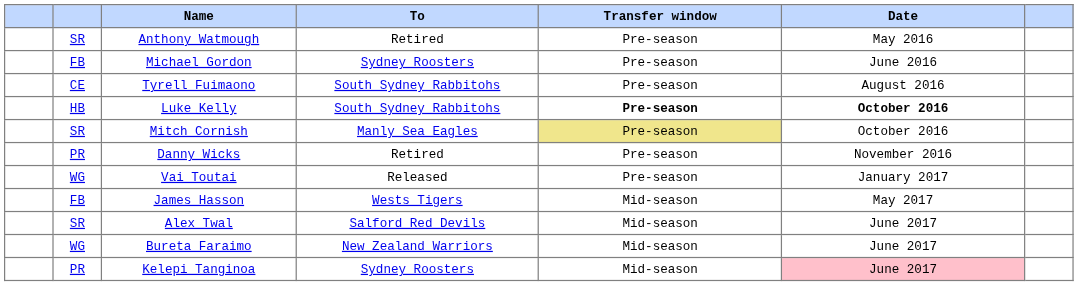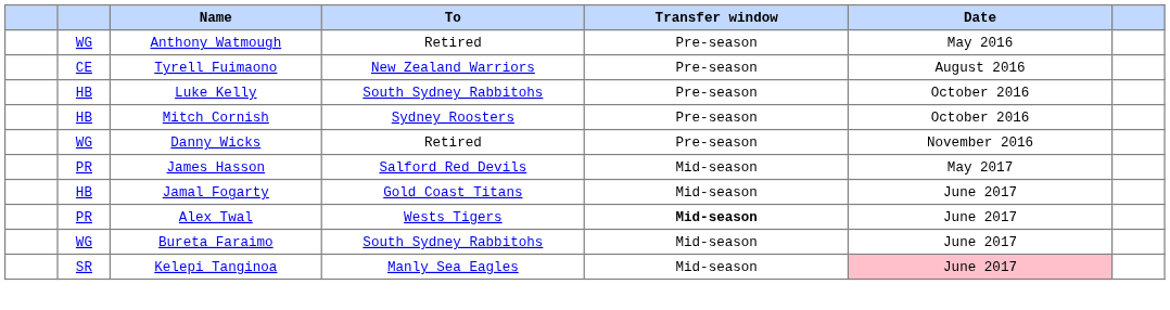 <table border="1" cellpadding="3" cellspacing="0" style="border-collapse:collapse; font-size:80%; text-align:center; width:100%;">
 <tr>
 <th style="background:#c1d8ff; text-align:center; width:4%;"></th>
 <th style="background:#c1d8ff; text-align:center; width:4%;"></th>
 <th style="background:#c1d8ff; text-align:center; width:16%;">Name</th>
 <th style="background:#c1d8ff; text-align:center; width:20%;">To</th>
 <th style="background:#c1d8ff; text-align:center; width:20%;">Transfer window</th>
 <th style="background:#c1d8ff; text-align:center; width:20%;">Date</th>
 <th style="background:#c1d8ff; text-align:center; width:4%;"></th>
 </tr>
 <tr>
 <td style="text-align:center"></td>
-<td style="text-align:center"><a href='#'>SR</a></td>
+<td style="text-align:center"><a href='#'>WG</a></td>
 <td><a href='#'>Anthony Watmough</a></td>
 <td>Retired</td>
 <td>Pre-season</td>
 <td>May 2016</td>
 <td></td>
 </tr>
 <tr>
 <td style="text-align:center"></td>
-<td style="text-align:center"><a href='#'>FB</a></td>
-<td><a href='#'>Michael Gordon</a></td>
-<td> <a href='#'>Sydney Roosters</a></td>
-<td>Pre-season</td>
-<td>June 2016</td>
-<td></td>
-</tr>
-<tr>
-<td style="text-align:center"></td>
 <td style="text-align:center"><a href='#'>CE</a></td>
 <td><a href='#'>Tyrell Fuimaono</a></td>
-<td> <a href='#'>South Sydney Rabbitohs</a></td>
+<td> <a href='#'>New Zealand Warriors</a></td>
 <td>Pre-season</td>
 <td>August 2016</td>
 <td></td>
 </tr>
 <tr>
 <td style="text-align:center"></td>
 <td style="text-align:center"><a href='#'>HB</a></td>
 <td><a href='#'>Luke Kelly</a></td>
 <td> <a href='#'>South Sydney Rabbitohs</a></td>
-<td><strong>Pre-season</strong></td>
-<td><strong>October 2016</strong></td>
-<td></td>
-</tr>
-<tr>
-<td style="text-align:center"></td>
-<td style="text-align:center"><a href='#'>SR</a></td>
-<td><a href='#'>Mitch Cornish</a></td>
-<td> <a href='#'>Manly Sea Eagles</a></td>
-<td style="background: khaki;">Pre-season</td>
+<td>Pre-season</td>
 <td>October 2016</td>
 <td></td>
 </tr>
 <tr>
 <td style="text-align:center"></td>
-<td style="text-align:center"><a href='#'>PR</a></td>
+<td style="text-align:center"><a href='#'>HB</a></td>
+<td><a href='#'>Mitch Cornish</a></td>
+<td> <a href='#'>Sydney Roosters</a></td>
+<td>Pre-season</td>
+<td>October 2016</td>
+<td></td>
+</tr>
+<tr>
+<td style="text-align:center"></td>
+<td style="text-align:center"><a href='#'>WG</a></td>
 <td><a href='#'>Danny Wicks</a></td>
 <td>Retired</td>
 <td>Pre-season</td>
 <td>November 2016</td>
 <td style="text-align:center"></td>
 </tr>
 <tr>
 <td style="text-align:center"></td>
-<td style="text-align:center"><a href='#'>WG</a></td>
-<td><a href='#'>Vai Toutai</a></td>
-<td>Released</td>
-<td>Pre-season</td>
-<td>January 2017</td>
-<td></td>
-</tr>
-<tr>
-<td style="text-align:center"></td>
-<td style="text-align:center"><a href='#'>FB</a></td>
+<td style="text-align:center"><a href='#'>PR</a></td>
 <td><a href='#'>James Hasson</a></td>
-<td> <a href='#'>Wests Tigers</a></td>
+<td> <a href='#'>Salford Red Devils</a></td>
 <td>Mid-season</td>
 <td>May 2017</td>
 <td style="text-align:center"></td>
 </tr>
 <tr>
 <td style="text-align:center"></td>
-<td style="text-align:center"><a href='#'>SR</a></td>
+<td style="text-align:center"><a href='#'>HB</a></td>
+<td><a href='#'>Jamal Fogarty</a></td>
+<td> <a href='#'>Gold Coast Titans</a></td>
+<td>Mid-season</td>
+<td>June 2017</td>
+<td></td>
+</tr>
+<tr>
+<td style="text-align:center"></td>
+<td style="text-align:center"><a href='#'>PR</a></td>
 <td><a href='#'>Alex Twal</a></td>
-<td> <a href='#'>Salford Red Devils</a></td>
-<td>Mid-season</td>
+<td> <a href='#'>Wests Tigers</a></td>
+<td><strong>Mid-season</strong></td>
 <td>June 2017</td>
 <td></td>
 </tr>
 <tr>
 <td style="text-align:center"></td>
 <td style="text-align:center"><a href='#'>WG</a></td>
 <td><a href='#'>Bureta Faraimo</a></td>
-<td> <a href='#'>New Zealand Warriors</a></td>
+<td> <a href='#'>South Sydney Rabbitohs</a></td>
 <td>Mid-season</td>
 <td>June 2017</td>
 <td></td>
 </tr>
 <tr>
 <td style="text-align:center"></td>
-<td style="text-align:center"><a href='#'>PR</a></td>
+<td style="text-align:center"><a href='#'>SR</a></td>
 <td><a href='#'>Kelepi Tanginoa</a></td>
-<td> <a href='#'>Sydney Roosters</a></td>
+<td> <a href='#'>Manly Sea Eagles</a></td>
 <td>Mid-season</td>
 <td style="background: pink;">June 2017</td>
 <td></td>
 </tr>
 </table>
